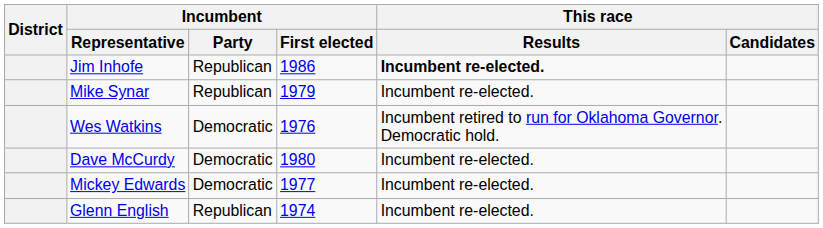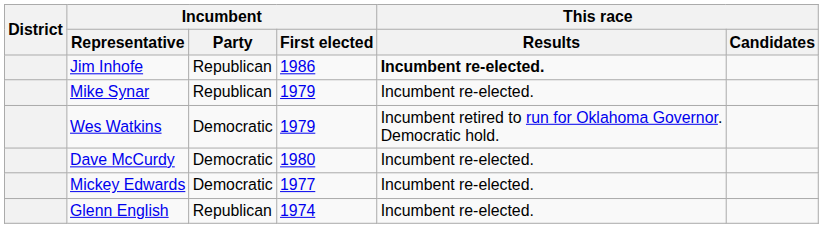 <table class=wikitable>
 <tr>
 <th rowspan=2>District</th>
 <th colspan=3>Incumbent</th>
 <th colspan=2>This race</th>
 </tr>
 <tr>
 <th>Representative</th>
 <th>Party</th>
 <th>First elected</th>
 <th>Results</th>
 <th>Candidates</th>
 </tr>
 <tr>
 <th></th>
 <td><a href='#'>Jim Inhofe</a></td>
 <td>Republican</td>
 <td><a href='#'>1986</a></td>
 <td><strong>Incumbent re-elected.</strong></td>
 <td nowrap></td>
 </tr>
 <tr>
 <th></th>
 <td><a href='#'>Mike Synar</a></td>
 <td>Republican</td>
 <td><a href='#'>1979</a></td>
 <td>Incumbent re-elected.</td>
 <td nowrap></td>
 </tr>
 <tr>
 <th></th>
 <td><a href='#'>Wes Watkins</a></td>
 <td>Democratic</td>
-<td><a href='#'>1976</a></td>
+<td><a href='#'>1979</a></td>
 <td>Incumbent retired to <a href='#'>run for Oklahoma Governor</a>.<br>Democratic hold.</td>
 <td nowrap></td>
 </tr>
 <tr>
 <th></th>
 <td><a href='#'>Dave McCurdy</a></td>
 <td>Democratic</td>
 <td><a href='#'>1980</a></td>
 <td>Incumbent re-elected.</td>
 <td nowrap></td>
 </tr>
 <tr>
 <th></th>
 <td><a href='#'>Mickey Edwards</a></td>
 <td>Democratic</td>
 <td><a href='#'>1977</a></td>
 <td>Incumbent re-elected.</td>
 <td nowrap></td>
 </tr>
 <tr>
 <th></th>
 <td><a href='#'>Glenn English</a></td>
 <td>Republican</td>
 <td><a href='#'>1974</a></td>
 <td>Incumbent re-elected.</td>
 <td nowrap></td>
 </tr>
 </table>
